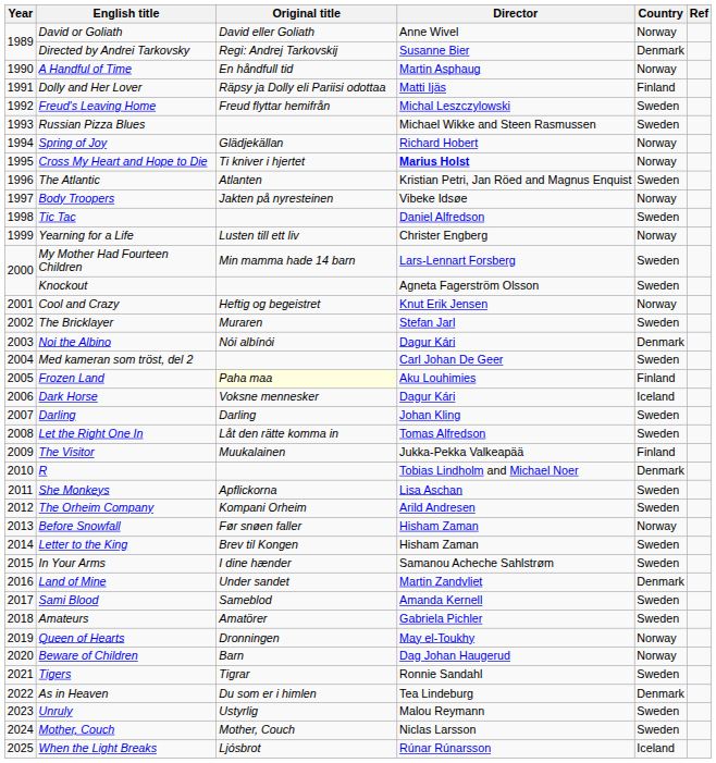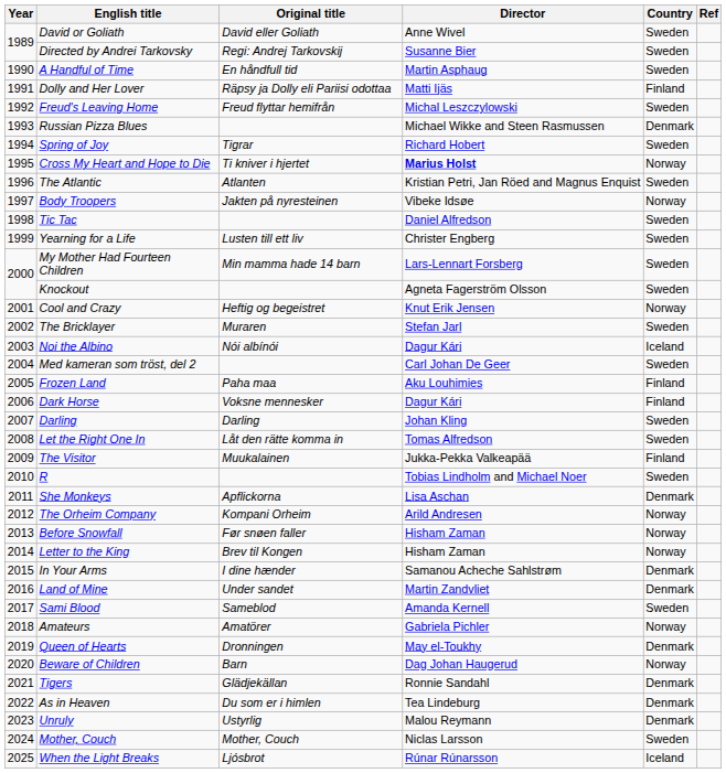 <table class="wikitable sortable">
 <tr>
 <th>Year</th>
 <th style="width:15em">English title</th>
 <th style="width:15em">Original title</th>
 <th>Director</th>
 <th>Country</th>
 <th>Ref</th>
 </tr>
 <tr>
 <td style="text-align:center;" rowspan="2">1989</td>
 <td><em>David or Goliath</em></td>
 <td><em>David eller Goliath</em></td>
 <td>Anne Wivel</td>
-<td>Norway</td>
+<td>Sweden</td>
 <td></td>
 </tr>
 <tr>
 <td><em>Directed by Andrei Tarkovsky</em></td>
 <td><em>Regi: Andrej Tarkovskij</em></td>
 <td><a href='#'>Susanne Bier</a></td>
-<td>Denmark</td>
+<td>Sweden</td>
 <td></td>
 </tr>
 <tr>
 <td align=center>1990</td>
 <td><em><a href='#'>A Handful of Time</a></em></td>
 <td><em>En håndfull tid</em></td>
 <td><a href='#'>Martin Asphaug</a></td>
-<td>Norway</td>
+<td>Sweden</td>
 <td></td>
 </tr>
 <tr>
 <td align=center>1991</td>
 <td><em>Dolly and Her Lover</em></td>
 <td><em>Räpsy ja Dolly eli Pariisi odottaa</em></td>
 <td><a href='#'>Matti Ijäs</a></td>
 <td>Finland</td>
 <td></td>
 </tr>
 <tr>
 <td align=center>1992</td>
 <td><em><a href='#'>Freud's Leaving Home</a></em></td>
 <td><em>Freud flyttar hemifrån</em></td>
 <td><a href='#'>Michal Leszczylowski</a></td>
 <td>Sweden</td>
 <td></td>
 </tr>
 <tr>
 <td align=center>1993</td>
 <td><em>Russian Pizza Blues</em></td>
 <td></td>
 <td>Michael Wikke and Steen Rasmussen</td>
-<td>Sweden</td>
+<td>Denmark</td>
 <td></td>
 </tr>
 <tr>
 <td align=center>1994</td>
 <td><em><a href='#'>Spring of Joy</a></em></td>
-<td><em>Glädjekällan</em></td>
+<td><em>Tigrar</em></td>
 <td><a href='#'>Richard Hobert</a></td>
-<td>Norway</td>
+<td>Sweden</td>
 <td></td>
 </tr>
 <tr>
 <td align=center>1995</td>
 <td><em><a href='#'>Cross My Heart and Hope to Die</a></em></td>
 <td><em>Ti kniver i hjertet</em></td>
 <td><strong><a href='#'>Marius Holst</a></strong></td>
 <td>Norway</td>
 <td></td>
 </tr>
 <tr>
 <td align=center>1996</td>
 <td><em>The Atlantic</em></td>
 <td><em>Atlanten</em></td>
 <td>Kristian Petri, Jan Röed and Magnus Enquist</td>
 <td>Sweden</td>
 <td></td>
 </tr>
 <tr>
 <td align=center>1997</td>
 <td><em><a href='#'>Body Troopers</a></em></td>
 <td><em>Jakten på nyresteinen</em></td>
 <td>Vibeke Idsøe</td>
 <td>Norway</td>
 <td></td>
 </tr>
 <tr>
 <td align=center>1998</td>
 <td><em><a href='#'>Tic Tac</a></em></td>
 <td></td>
 <td><a href='#'>Daniel Alfredson</a></td>
 <td>Sweden</td>
 <td></td>
 </tr>
 <tr>
 <td align=center>1999</td>
 <td><em>Yearning for a Life</em></td>
 <td><em>Lusten till ett liv</em></td>
 <td>Christer Engberg</td>
-<td>Norway</td>
+<td>Sweden</td>
 <td></td>
 </tr>
 <tr>
 <td style="text-align:center;" rowspan="2">2000</td>
 <td><em>My Mother Had Fourteen Children</em></td>
 <td><em>Min mamma hade 14 barn</em></td>
 <td><a href='#'>Lars-Lennart Forsberg</a></td>
 <td>Sweden</td>
 <td></td>
 </tr>
 <tr>
 <td><em>Knockout</em></td>
 <td></td>
 <td>Agneta Fagerström Olsson</td>
 <td>Sweden</td>
 <td></td>
 </tr>
 <tr>
 <td align=center>2001</td>
 <td><em>Cool and Crazy</em></td>
 <td><em>Heftig og begeistret</em></td>
 <td><a href='#'>Knut Erik Jensen</a></td>
 <td>Norway</td>
 <td></td>
 </tr>
 <tr>
 <td align=center>2002</td>
 <td><em>The Bricklayer</em></td>
 <td><em>Muraren</em></td>
 <td><a href='#'>Stefan Jarl</a></td>
 <td>Sweden</td>
 <td></td>
 </tr>
 <tr>
 <td align=center>2003</td>
 <td><em><a href='#'>Noi the Albino</a></em></td>
 <td><em>Nói albínói</em></td>
 <td><a href='#'>Dagur Kári</a></td>
-<td>Denmark</td>
+<td>Iceland</td>
 <td></td>
 </tr>
 <tr>
 <td align=center>2004</td>
 <td><em>Med kameran som tröst, del 2</em></td>
 <td></td>
 <td><a href='#'>Carl Johan De Geer</a></td>
 <td>Sweden</td>
 <td></td>
 </tr>
 <tr>
 <td align=center>2005</td>
 <td><em><a href='#'>Frozen Land</a></em></td>
-<td style="background: lightyellow;"><em>Paha maa</em></td>
+<td><em>Paha maa</em></td>
 <td><a href='#'>Aku Louhimies</a></td>
 <td>Finland</td>
 <td></td>
 </tr>
 <tr>
 <td align=center>2006</td>
 <td><em><a href='#'>Dark Horse</a></em></td>
 <td><em>Voksne mennesker</em></td>
 <td><a href='#'>Dagur Kári</a></td>
-<td>Iceland</td>
+<td>Finland</td>
 <td></td>
 </tr>
 <tr>
 <td align=center>2007</td>
 <td><em><a href='#'>Darling</a></em></td>
 <td><em>Darling</em></td>
 <td><a href='#'>Johan Kling</a></td>
 <td>Sweden</td>
 <td></td>
 </tr>
 <tr>
 <td align=center>2008</td>
 <td><em><a href='#'>Let the Right One In</a></em></td>
 <td><em>Låt den rätte komma in</em></td>
 <td><a href='#'>Tomas Alfredson</a></td>
 <td>Sweden</td>
 <td></td>
 </tr>
 <tr>
 <td align=center>2009</td>
 <td><em><a href='#'>The Visitor</a></em></td>
 <td><em>Muukalainen</em></td>
 <td>Jukka-Pekka Valkeapää</td>
 <td>Finland</td>
 <td></td>
 </tr>
 <tr>
 <td align=center>2010</td>
 <td><em><a href='#'>R</a></em></td>
 <td></td>
 <td><a href='#'>Tobias Lindholm</a> and <a href='#'>Michael Noer</a></td>
-<td>Denmark</td>
+<td>Sweden</td>
 <td></td>
 </tr>
 <tr>
 <td align=center>2011</td>
 <td><em><a href='#'>She Monkeys</a></em></td>
 <td><em>Apflickorna</em></td>
 <td><a href='#'>Lisa Aschan</a></td>
-<td>Sweden</td>
+<td>Denmark</td>
 <td></td>
 </tr>
 <tr>
 <td align=center>2012</td>
 <td><em><a href='#'>The Orheim Company</a></em></td>
 <td><em>Kompani Orheim</em></td>
 <td><a href='#'>Arild Andresen</a></td>
-<td>Sweden</td>
+<td>Norway</td>
 <td></td>
 </tr>
 <tr>
 <td align=center>2013</td>
 <td><em><a href='#'>Before Snowfall</a></em></td>
 <td><em>Før snøen faller</em></td>
 <td><a href='#'>Hisham Zaman</a></td>
 <td>Norway</td>
 <td></td>
 </tr>
 <tr>
 <td align=center>2014</td>
 <td><em><a href='#'>Letter to the King</a></em></td>
 <td><em>Brev til Kongen</em></td>
 <td>Hisham Zaman</td>
-<td>Sweden</td>
+<td>Norway</td>
 <td></td>
 </tr>
 <tr>
 <td align=center>2015</td>
 <td><em>In Your Arms</em></td>
 <td><em>I dine hænder</em></td>
 <td>Samanou Acheche Sahlstrøm</td>
-<td>Sweden</td>
+<td>Denmark</td>
 <td align=center></td>
 </tr>
 <tr>
 <td align=center>2016</td>
 <td><em><a href='#'>Land of Mine</a></em></td>
 <td><em>Under sandet</em></td>
 <td><a href='#'>Martin Zandvliet</a></td>
 <td>Denmark</td>
 <td align=center></td>
 </tr>
 <tr>
 <td align=center>2017</td>
 <td><em><a href='#'>Sami Blood</a></em></td>
 <td><em>Sameblod</em></td>
 <td><a href='#'>Amanda Kernell</a></td>
 <td>Sweden</td>
 <td align=center></td>
 </tr>
 <tr>
 <td align=center>2018</td>
 <td><em>Amateurs</em></td>
 <td><em>Amatörer</em></td>
 <td><a href='#'>Gabriela Pichler</a></td>
-<td>Sweden</td>
+<td>Norway</td>
 <td align=center></td>
 </tr>
 <tr>
 <td align=center>2019</td>
 <td><em><a href='#'>Queen of Hearts</a></em></td>
 <td><em>Dronningen</em></td>
 <td><a href='#'>May el-Toukhy</a></td>
-<td>Norway</td>
+<td>Denmark</td>
 <td align=center></td>
 </tr>
 <tr>
 <td align=center>2020</td>
 <td><em><a href='#'>Beware of Children</a></em></td>
 <td><em>Barn</em></td>
 <td><a href='#'>Dag Johan Haugerud</a></td>
 <td>Norway</td>
 <td align=center></td>
 </tr>
 <tr>
 <td align=center>2021</td>
 <td><em><a href='#'>Tigers</a></em></td>
-<td><em>Tigrar</em></td>
+<td><em>Glädjekällan</em></td>
 <td>Ronnie Sandahl</td>
-<td>Sweden</td>
+<td>Denmark</td>
 <td align="center"></td>
 </tr>
 <tr>
 <td align=center>2022</td>
 <td><em>As in Heaven</em></td>
 <td><em>Du som er i himlen</em></td>
 <td>Tea Lindeburg</td>
 <td>Denmark</td>
 <td align="center"></td>
 </tr>
 <tr>
 <td align=center>2023</td>
 <td><em><a href='#'>Unruly</a></em></td>
 <td><em>Ustyrlig</em></td>
 <td>Malou Reymann</td>
-<td>Sweden</td>
+<td>Denmark</td>
 <td align="center"></td>
 </tr>
 <tr>
 <td align=center>2024</td>
 <td><em><a href='#'>Mother, Couch</a></em></td>
 <td><em>Mother, Couch</em></td>
 <td>Niclas Larsson</td>
 <td>Sweden</td>
 <td align="center"></td>
 </tr>
 <tr>
 <td align=center>2025</td>
 <td><em><a href='#'>When the Light Breaks</a></em></td>
 <td><em>Ljósbrot</em></td>
 <td><a href='#'>Rúnar Rúnarsson</a></td>
 <td>Iceland</td>
 <td align="center"></td>
 </tr>
 </table>
